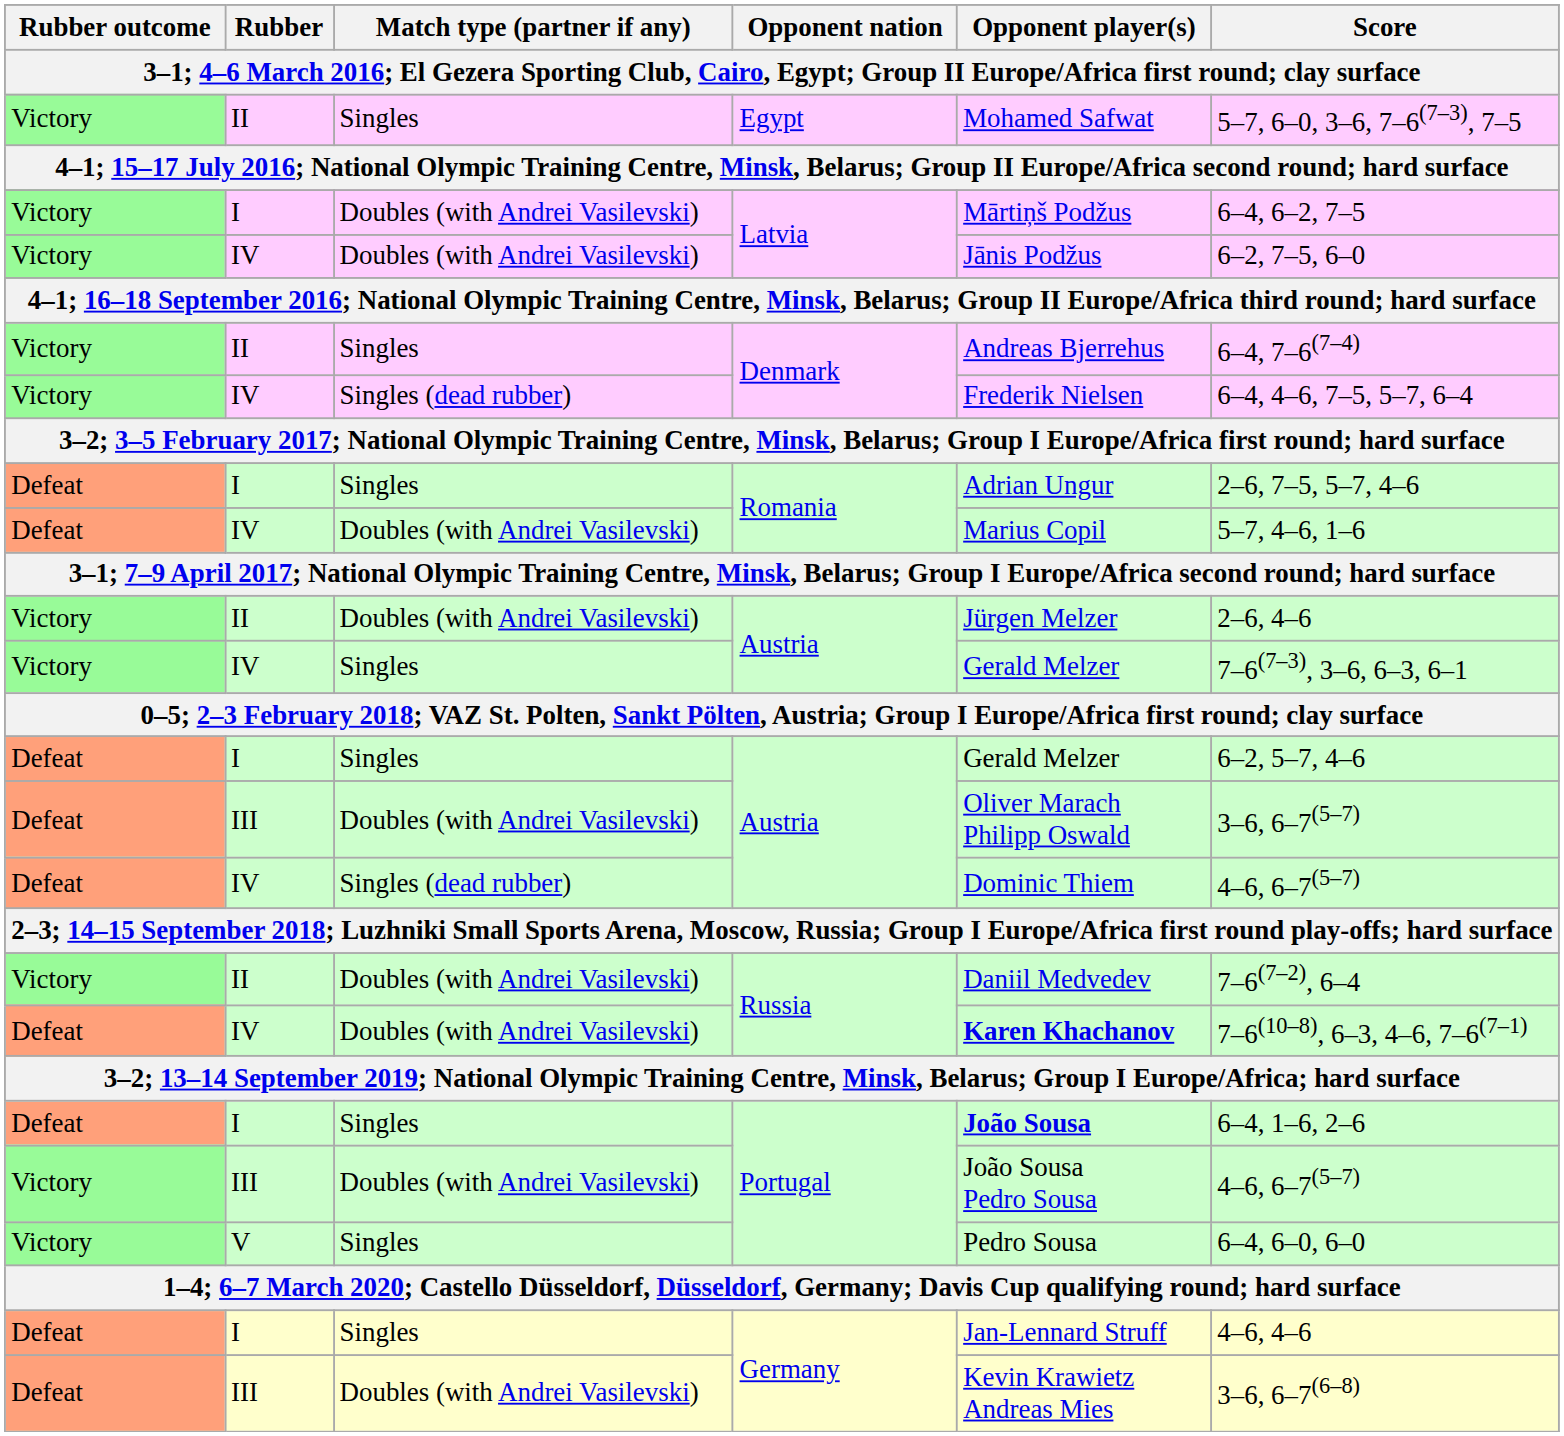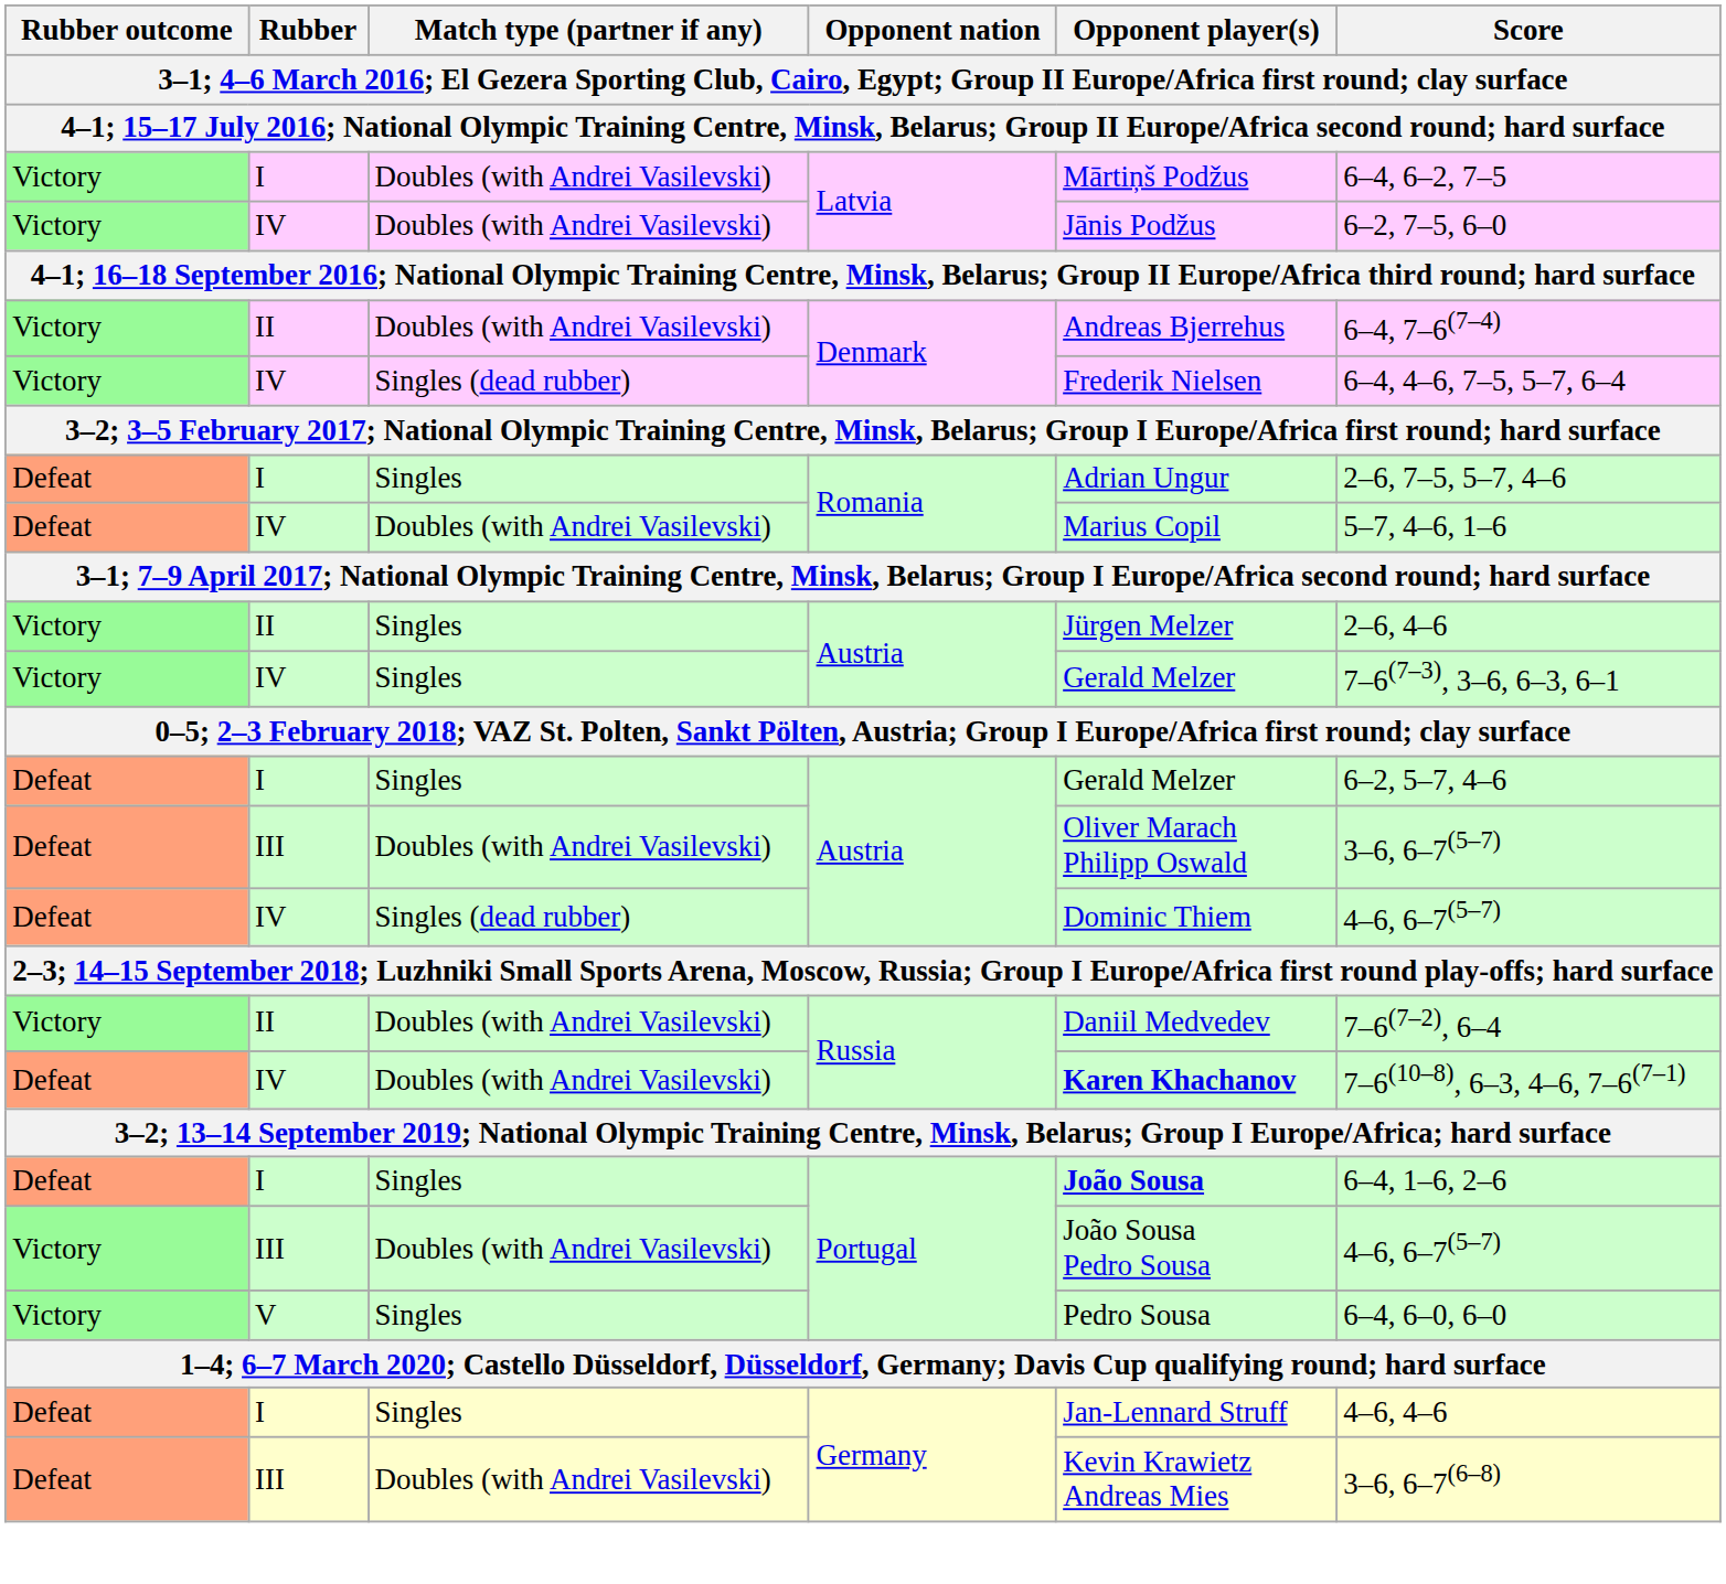 <table class="wikitable" style="font-size:90%">
 <tr>
 <th>Rubber outcome</th>
 <th>Rubber</th>
 <th>Match type (partner if any)</th>
 <th>Opponent nation</th>
 <th>Opponent player(s)</th>
 <th>Score</th>
 </tr>
 <tr>
 <th colspan="6"><small></small>3–1; <a href='#'>4–6 March 2016</a>; El Gezera Sporting Club, <a href='#'>Cairo</a>, Egypt; Group II Europe/Africa first round; clay surface</th>
-</tr>
-<tr style="background:#fcf;">
-<td bgcolor="98FB98">Victory</td>
-<td>II</td>
-<td>Singles</td>
-<td> <a href='#'>Egypt</a></td>
-<td><a href='#'>Mohamed Safwat</a></td>
-<td>5–7, 6–0, 3–6, 7–6<sup>(7–3)</sup>, 7–5</td>
 </tr>
 <tr>
 <th colspan="6"><small></small>4–1; <a href='#'>15–17 July 2016</a>; National Olympic Training Centre, <a href='#'>Minsk</a>, Belarus; Group II Europe/Africa second round; hard surface</th>
 </tr>
 <tr style="background:#fcf;">
 <td bgcolor="98FB98">Victory</td>
 <td>I</td>
 <td>Doubles (with <a href='#'>Andrei Vasilevski</a>)</td>
 <td rowspan="2"> <a href='#'>Latvia</a></td>
 <td><a href='#'>Mārtiņš Podžus</a></td>
 <td>6–4, 6–2, 7–5</td>
 </tr>
 <tr style="background:#fcf;">
 <td bgcolor="98FB98">Victory</td>
 <td>IV</td>
 <td>Doubles (with <a href='#'>Andrei Vasilevski</a>)</td>
 <td><a href='#'>Jānis Podžus</a></td>
 <td>6–2, 7–5, 6–0</td>
 </tr>
 <tr>
 <th colspan="6"><small></small>4–1; <a href='#'>16–18 September 2016</a>; National Olympic Training Centre, <a href='#'>Minsk</a>, Belarus; Group II Europe/Africa third round; hard surface</th>
 </tr>
 <tr style="background:#fcf;">
 <td bgcolor="98FB98">Victory</td>
 <td>II</td>
-<td>Singles</td>
+<td>Doubles (with <a href='#'>Andrei Vasilevski</a>)</td>
 <td rowspan="2"> <a href='#'>Denmark</a></td>
 <td><a href='#'>Andreas Bjerrehus</a></td>
 <td>6–4, 7–6<sup>(7–4)</sup></td>
 </tr>
 <tr style="background:#fcf;">
 <td bgcolor="98FB98">Victory</td>
 <td>IV</td>
 <td>Singles (<a href='#'>dead rubber</a>)</td>
 <td><a href='#'>Frederik Nielsen</a></td>
 <td>6–4, 4–6, 7–5, 5–7, 6–4</td>
 </tr>
 <tr>
 <th colspan="6"><small></small>3–2; <a href='#'>3–5 February 2017</a>; National Olympic Training Centre, <a href='#'>Minsk</a>, Belarus; Group I Europe/Africa first round; hard surface</th>
 </tr>
 <tr style="background:#cfc;">
 <td bgcolor="FFA07A">Defeat</td>
 <td>I</td>
 <td>Singles</td>
 <td rowspan="2"> <a href='#'>Romania</a></td>
 <td><a href='#'>Adrian Ungur</a></td>
 <td>2–6, 7–5, 5–7, 4–6</td>
 </tr>
 <tr style="background:#cfc;">
 <td bgcolor="FFA07A">Defeat</td>
 <td>IV</td>
 <td>Doubles (with <a href='#'>Andrei Vasilevski</a>)</td>
 <td><a href='#'>Marius Copil</a></td>
 <td>5–7, 4–6, 1–6</td>
 </tr>
 <tr>
 <th colspan="6"><small></small>3–1; <a href='#'>7–9 April 2017</a>; National Olympic Training Centre, <a href='#'>Minsk</a>, Belarus; Group I Europe/Africa second round; hard surface</th>
 </tr>
 <tr style="background:#cfc;">
 <td bgcolor="98FB98">Victory</td>
 <td>II</td>
-<td>Doubles (with <a href='#'>Andrei Vasilevski</a>)</td>
+<td>Singles</td>
 <td rowspan="2"> <a href='#'>Austria</a></td>
 <td><a href='#'>Jürgen Melzer</a></td>
 <td>2–6, 4–6</td>
 </tr>
 <tr style="background:#cfc;">
 <td bgcolor="98FB98">Victory</td>
 <td>IV</td>
 <td>Singles</td>
 <td><a href='#'>Gerald Melzer</a></td>
 <td>7–6<sup>(7–3)</sup>, 3–6, 6–3, 6–1</td>
 </tr>
 <tr>
 <th colspan="6"><small></small>0–5; <a href='#'>2–3 February 2018</a>; VAZ St. Polten, <a href='#'>Sankt Pölten</a>, Austria; Group I Europe/Africa first round; clay surface</th>
 </tr>
 <tr style="background:#cfc;">
 <td bgcolor="FFA07A">Defeat</td>
 <td>I</td>
 <td>Singles</td>
 <td rowspan="3"> <a href='#'>Austria</a></td>
 <td>Gerald Melzer</td>
 <td>6–2, 5–7, 4–6</td>
 </tr>
 <tr style="background:#cfc;">
 <td bgcolor="FFA07A">Defeat</td>
 <td>III</td>
 <td>Doubles (with <a href='#'>Andrei Vasilevski</a>)</td>
 <td><a href='#'>Oliver Marach</a><br><a href='#'>Philipp Oswald</a></td>
 <td>3–6, 6–7<sup>(5–7)</sup></td>
 </tr>
 <tr style="background:#cfc;">
 <td bgcolor="FFA07A">Defeat</td>
 <td>IV</td>
 <td>Singles (<a href='#'>dead rubber</a>)</td>
 <td><a href='#'>Dominic Thiem</a></td>
 <td>4–6, 6–7<sup>(5–7)</sup></td>
 </tr>
 <tr>
 <th colspan="6"><small></small>2–3; <a href='#'>14–15 September 2018</a>; Luzhniki Small Sports Arena, Moscow, Russia; Group I Europe/Africa first round play-offs; hard surface</th>
 </tr>
 <tr style="background:#cfc;">
 <td bgcolor="98FB98">Victory</td>
 <td>II</td>
 <td>Doubles (with <a href='#'>Andrei Vasilevski</a>)</td>
 <td rowspan="2"> <a href='#'>Russia</a></td>
 <td><a href='#'>Daniil Medvedev</a></td>
 <td>7–6<sup>(7–2)</sup>, 6–4</td>
 </tr>
 <tr style="background:#cfc;">
 <td bgcolor="FFA07A">Defeat</td>
 <td>IV</td>
 <td>Doubles (with <a href='#'>Andrei Vasilevski</a>)</td>
 <td><strong><a href='#'>Karen Khachanov</a></strong></td>
 <td>7–6<sup>(10–8)</sup>, 6–3, 4–6, 7–6<sup>(7–1)</sup></td>
 </tr>
 <tr>
 <th colspan="6"><small></small>3–2; <a href='#'>13–14 September 2019</a>; National Olympic Training Centre, <a href='#'>Minsk</a>, Belarus; Group I Europe/Africa; hard surface</th>
 </tr>
 <tr style="background:#cfc;">
 <td bgcolor="FFA07A">Defeat</td>
 <td>I</td>
 <td>Singles</td>
 <td rowspan="3"> <a href='#'>Portugal</a></td>
 <td><strong><a href='#'>João Sousa</a></strong></td>
 <td>6–4, 1–6, 2–6</td>
 </tr>
 <tr style="background:#cfc;">
 <td bgcolor="98FB98">Victory</td>
 <td>III</td>
 <td>Doubles (with <a href='#'>Andrei Vasilevski</a>)</td>
 <td>João Sousa<br><a href='#'>Pedro Sousa</a></td>
 <td>4–6, 6–7<sup>(5–7)</sup></td>
 </tr>
 <tr style="background:#cfc;">
 <td bgcolor="98FB98">Victory</td>
 <td>V</td>
 <td>Singles</td>
 <td>Pedro Sousa</td>
 <td>6–4, 6–0, 6–0</td>
 </tr>
 <tr>
 <th colspan="6"><small></small>1–4; <a href='#'>6–7 March 2020</a>; Castello Düsseldorf, <a href='#'>Düsseldorf</a>, Germany; Davis Cup qualifying round; hard surface</th>
 </tr>
 <tr style="background:#ffc;">
 <td bgcolor="FFA07A">Defeat</td>
 <td>I</td>
 <td>Singles</td>
 <td rowspan="2"> <a href='#'>Germany</a></td>
 <td><a href='#'>Jan-Lennard Struff</a></td>
 <td>4–6, 4–6</td>
 </tr>
 <tr style="background:#ffc;">
 <td bgcolor="FFA07A">Defeat</td>
 <td>III</td>
 <td>Doubles (with <a href='#'>Andrei Vasilevski</a>)</td>
 <td><a href='#'>Kevin Krawietz</a><br><a href='#'>Andreas Mies</a></td>
 <td>3–6, 6–7<sup>(6–8)</sup></td>
 </tr>
 </table>
